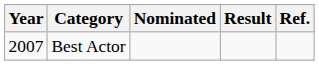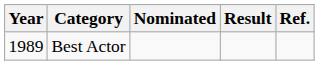 <table class="wikitable">
 <tr>
 <th>Year</th>
 <th>Category</th>
 <th>Nominated</th>
 <th>Result</th>
 <th>Ref.</th>
 </tr>
 <tr>
-<td>2007</td>
+<td>1989</td>
 <td>Best Actor</td>
 <td></td>
 <td></td>
 <td></td>
 </tr>
 </table>
